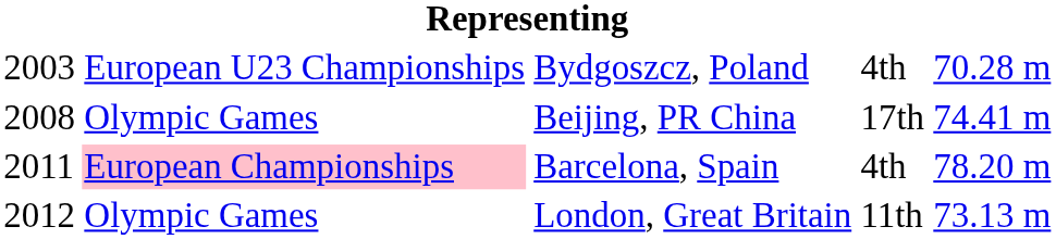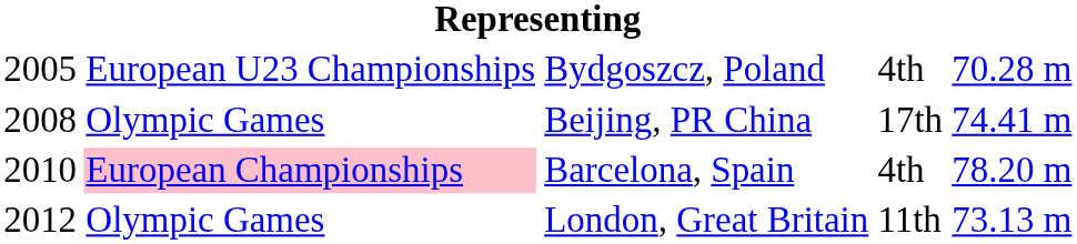 <table>
 <tr>
 <th colspan="5">Representing </th>
 </tr>
 <tr>
-<td>2003</td>
+<td>2005</td>
 <td><a href='#'>European U23 Championships</a></td>
 <td><a href='#'>Bydgoszcz</a>, <a href='#'>Poland</a></td>
 <td>4th</td>
 <td><a href='#'>70.28 m</a></td>
 </tr>
 <tr>
 <td>2008</td>
 <td><a href='#'>Olympic Games</a></td>
 <td><a href='#'>Beijing</a>, <a href='#'>PR China</a></td>
 <td>17th</td>
 <td><a href='#'>74.41 m</a></td>
 </tr>
 <tr>
-<td>2011</td>
+<td>2010</td>
 <td style="background: pink;"><a href='#'>European Championships</a></td>
 <td><a href='#'>Barcelona</a>, <a href='#'>Spain</a></td>
 <td>4th</td>
 <td><a href='#'>78.20 m</a></td>
 </tr>
 <tr>
 <td>2012</td>
 <td><a href='#'>Olympic Games</a></td>
 <td><a href='#'>London</a>, <a href='#'>Great Britain</a></td>
 <td>11th</td>
 <td><a href='#'>73.13 m</a></td>
 </tr>
 </table>
